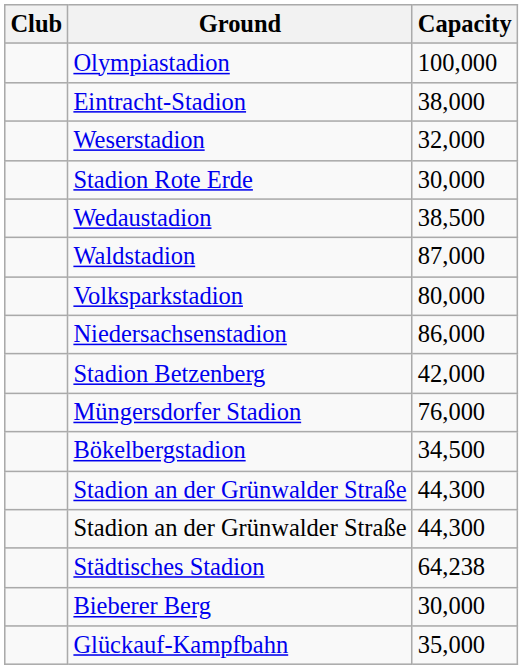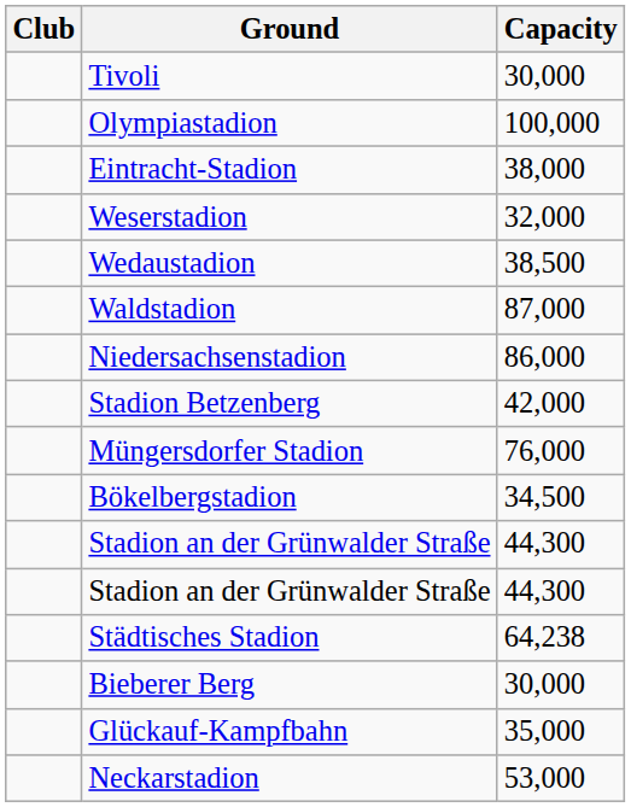 <table class="wikitable sortable">
 <tr>
 <th>Club</th>
 <th>Ground</th>
 <th>Capacity</th>
+</tr>
+<tr>
+<td></td>
+<td><a href='#'>Tivoli</a></td>
+<td>30,000</td>
 </tr>
 <tr>
 <td></td>
 <td><a href='#'>Olympiastadion</a></td>
 <td>100,000</td>
 </tr>
 <tr>
 <td></td>
 <td><a href='#'>Eintracht-Stadion</a></td>
 <td>38,000</td>
 </tr>
 <tr>
 <td></td>
 <td><a href='#'>Weserstadion</a></td>
 <td>32,000</td>
 </tr>
 <tr>
 <td></td>
-<td><a href='#'>Stadion Rote Erde</a></td>
-<td>30,000</td>
-</tr>
-<tr>
-<td></td>
 <td><a href='#'>Wedaustadion</a></td>
 <td>38,500</td>
 </tr>
 <tr>
 <td></td>
 <td><a href='#'>Waldstadion</a></td>
 <td>87,000</td>
-</tr>
-<tr>
-<td></td>
-<td><a href='#'>Volksparkstadion</a></td>
-<td>80,000</td>
 </tr>
 <tr>
 <td></td>
 <td><a href='#'>Niedersachsenstadion</a></td>
 <td>86,000</td>
 </tr>
 <tr>
 <td></td>
 <td><a href='#'>Stadion Betzenberg</a></td>
 <td>42,000</td>
 </tr>
 <tr>
 <td></td>
 <td><a href='#'>Müngersdorfer Stadion</a></td>
 <td>76,000</td>
 </tr>
 <tr>
 <td></td>
 <td><a href='#'>Bökelbergstadion</a></td>
 <td>34,500</td>
 </tr>
 <tr>
 <td></td>
 <td><a href='#'>Stadion an der Grünwalder Straße</a></td>
 <td>44,300</td>
 </tr>
 <tr>
 <td></td>
 <td>Stadion an der Grünwalder Straße</td>
 <td>44,300</td>
 </tr>
 <tr>
 <td></td>
 <td><a href='#'>Städtisches Stadion</a></td>
 <td>64,238</td>
 </tr>
 <tr>
 <td></td>
 <td><a href='#'>Bieberer Berg</a></td>
 <td>30,000</td>
 </tr>
 <tr>
 <td></td>
 <td><a href='#'>Glückauf-Kampfbahn</a></td>
 <td>35,000</td>
 </tr>
+<tr>
+<td></td>
+<td><a href='#'>Neckarstadion</a></td>
+<td>53,000</td>
+</tr>
 </table>
